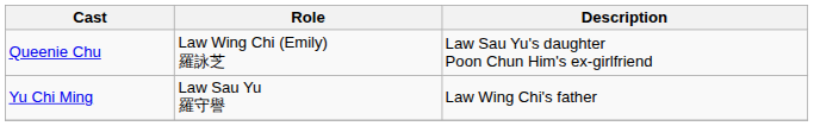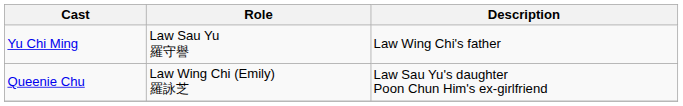 <table class="wikitable" width="65%">
 <tr>
 <th>Cast</th>
 <th>Role</th>
 <th>Description</th>
 </tr>
 <tr>
+<td><a href='#'>Yu Chi Ming</a></td>
+<td>Law Sau Yu<br>羅守譽</td>
+<td>Law Wing Chi's father</td>
+</tr>
+<tr>
 <td><a href='#'>Queenie Chu</a></td>
 <td>Law Wing Chi (Emily) <br>羅詠芝</td>
 <td>Law Sau Yu's daughter<br>Poon Chun Him's ex-girlfriend</td>
 </tr>
 <tr>
-<td><a href='#'>Yu Chi Ming</a></td>
-<td>Law Sau Yu<br>羅守譽</td>
-<td>Law Wing Chi's father</td>
-</tr>
-<tr>
 </tr>
 </table>
